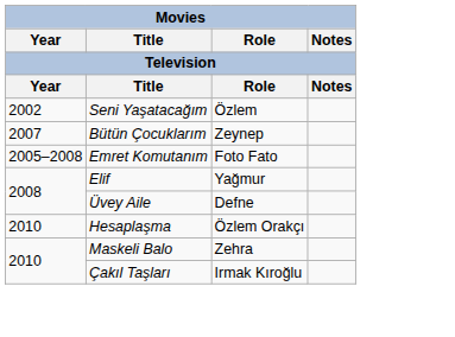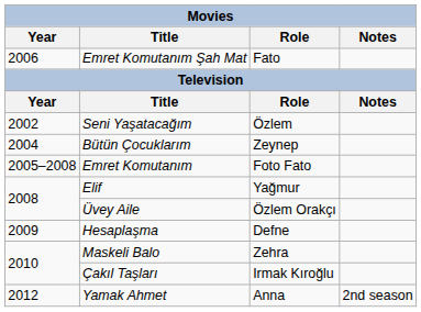 <table class="wikitable" style="font-size: 90%;">
 <tr>
 <th colspan="4" style="background:LightSteelBlue">Movies</th>
 </tr>
 <tr>
 <th>Year</th>
 <th>Title</th>
 <th>Role</th>
 <th>Notes</th>
+</tr>
+<tr>
+<td>2006</td>
+<td><em>Emret Komutanım Şah Mat</em></td>
+<td>Fato</td>
+<td></td>
 </tr>
 <tr>
 <th colspan="4" style="background:LightSteelBlue">Television</th>
 </tr>
 <tr>
 <th>Year</th>
 <th>Title</th>
 <th>Role</th>
 <th>Notes</th>
 </tr>
 <tr>
 <td>2002</td>
 <td><em>Seni Yaşatacağım</em></td>
 <td>Özlem</td>
 <td></td>
 </tr>
 <tr>
-<td>2007</td>
+<td>2004</td>
 <td><em>Bütün Çocuklarım</em></td>
 <td>Zeynep</td>
 <td></td>
 </tr>
 <tr>
 <td>2005–2008</td>
 <td><em>Emret Komutanım</em></td>
 <td>Foto Fato</td>
 <td></td>
 </tr>
 <tr>
 <td rowspan="2">2008</td>
 <td><em>Elif</em></td>
 <td>Yağmur</td>
 <td></td>
 </tr>
 <tr>
 <td><em>Üvey Aile</em></td>
-<td>Defne</td>
+<td>Özlem Orakçı</td>
 <td></td>
 </tr>
 <tr>
-<td>2010</td>
+<td>2009</td>
 <td><em>Hesaplaşma</em></td>
-<td>Özlem Orakçı</td>
+<td>Defne</td>
 <td></td>
 </tr>
 <tr>
 <td rowspan="2">2010</td>
 <td><em>Maskeli Balo</em></td>
 <td>Zehra</td>
 <td></td>
 </tr>
 <tr>
 <td><em>Çakıl Taşları</em></td>
 <td>Irmak Kıroğlu</td>
 <td></td>
 </tr>
+<tr>
+<td>2012</td>
+<td><em>Yamak Ahmet</em></td>
+<td>Anna</td>
+<td>2nd season</td>
+</tr>
 </table>
